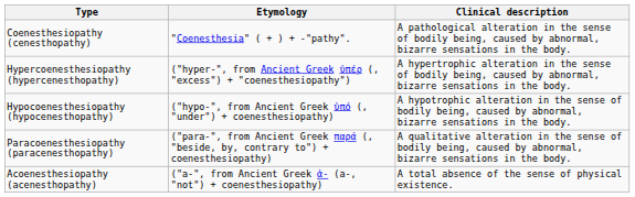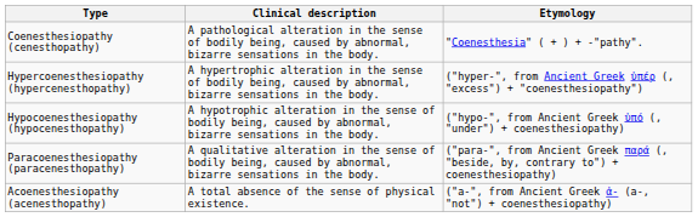 <table class="wikitable">
 <tr>
 <th>Type </th>
+<th>Clinical description</th>
 <th>Etymology</th>
-<th>Clinical description</th>
 </tr>
 <tr>
 <td>Coenesthesiopathy (cenesthopathy)</td>
+<td>A pathological alteration in the sense of bodily being, caused by abnormal, bizarre sensations in the body.</td>
 <td>"<a href='#'>Coenesthesia</a>" ( + ) + -"pathy".</td>
-<td>A pathological alteration in the sense of bodily being, caused by abnormal, bizarre sensations in the body.</td>
 </tr>
 <tr>
 <td>Hypercoenesthesiopathy (hypercenesthopathy)</td>
+<td>A hypertrophic alteration in the sense of bodily being, caused by abnormal, bizarre sensations in the body.</td>
 <td>("hyper-", from <a href='#'>Ancient Greek</a> <a href='#'>ὑπέρ</a> (, "excess") + "coenesthesiopathy")</td>
-<td>A hypertrophic alteration in the sense of bodily being, caused by abnormal, bizarre sensations in the body.</td>
 </tr>
 <tr>
 <td>Hypocoenesthesiopathy (hypocenesthopathy)</td>
+<td>A hypotrophic alteration in the sense of bodily being, caused by abnormal, bizarre sensations in the body.</td>
 <td>("hypo-", from Ancient Greek <a href='#'>ὑπό</a> (, "under") + coenesthesiopathy)</td>
-<td>A hypotrophic alteration in the sense of bodily being, caused by abnormal, bizarre sensations in the body.</td>
 </tr>
 <tr>
 <td>Paracoenesthesiopathy (paracenesthopathy)</td>
+<td>A qualitative alteration in the sense of bodily being, caused by abnormal, bizarre sensations in the body.</td>
 <td>("para-", from Ancient Greek <a href='#'>παρά</a> (, "beside, by, contrary to") + coenesthesiopathy)</td>
-<td>A qualitative alteration in the sense of bodily being, caused by abnormal, bizarre sensations in the body.</td>
 </tr>
 <tr>
 <td>Acoenesthesiopathy (acenesthopathy)</td>
+<td>A total absence of the sense of physical existence.</td>
 <td>("a-", from Ancient Greek <a href='#'>ἀ-</a> (a-, "not") + coenesthesiopathy)</td>
-<td>A total absence of the sense of physical existence.</td>
 </tr>
 </table>
